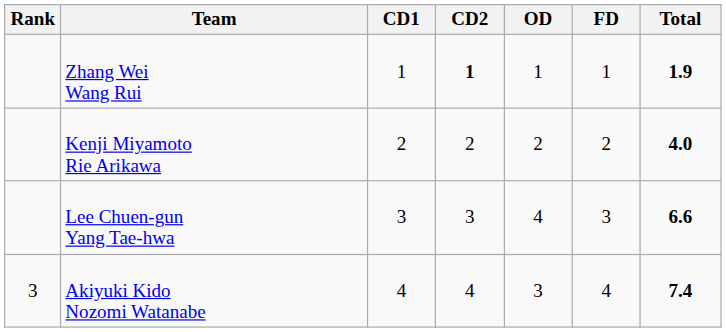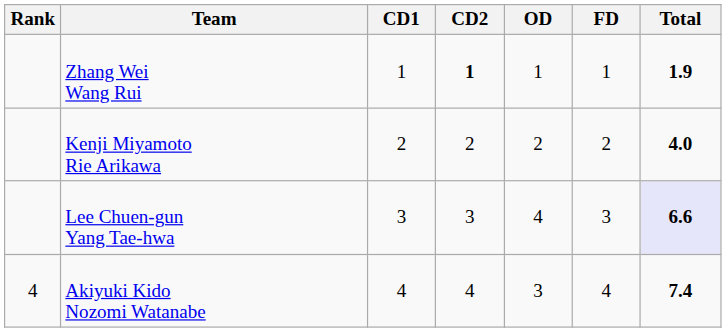 <table class=wikitable style="text-align:center">
 <tr>
 <th width=40>Rank</th>
 <th width=250>Team</th>
 <th width=50>CD1</th>
 <th width=50>CD2</th>
 <th width=50>OD</th>
 <th width=50>FD</th>
 <th width=60>Total</th>
 </tr>
 <tr>
 <td></td>
 <td align=left><br><a href='#'>Zhang Wei</a><br><a href='#'>Wang Rui</a></td>
 <td>1</td>
 <td><strong>1</strong></td>
 <td>1</td>
 <td>1</td>
 <td><strong>1.9</strong></td>
 </tr>
 <tr>
 <td></td>
 <td align=left><br><a href='#'>Kenji Miyamoto</a><br><a href='#'>Rie Arikawa</a></td>
 <td>2</td>
 <td>2</td>
 <td>2</td>
 <td>2</td>
 <td><strong>4.0</strong></td>
 </tr>
 <tr>
 <td></td>
 <td align=left><br><a href='#'>Lee Chuen-gun</a><br><a href='#'>Yang Tae-hwa</a></td>
 <td>3</td>
 <td>3</td>
 <td>4</td>
 <td>3</td>
-<td><strong>6.6</strong></td>
+<td style="background: lavender;"><strong>6.6</strong></td>
 </tr>
 <tr>
-<td>3</td>
+<td>4</td>
 <td align=left><br><a href='#'>Akiyuki Kido</a><br><a href='#'>Nozomi Watanabe</a></td>
 <td>4</td>
 <td>4</td>
 <td>3</td>
 <td>4</td>
 <td><strong>7.4</strong></td>
 </tr>
 </table>
